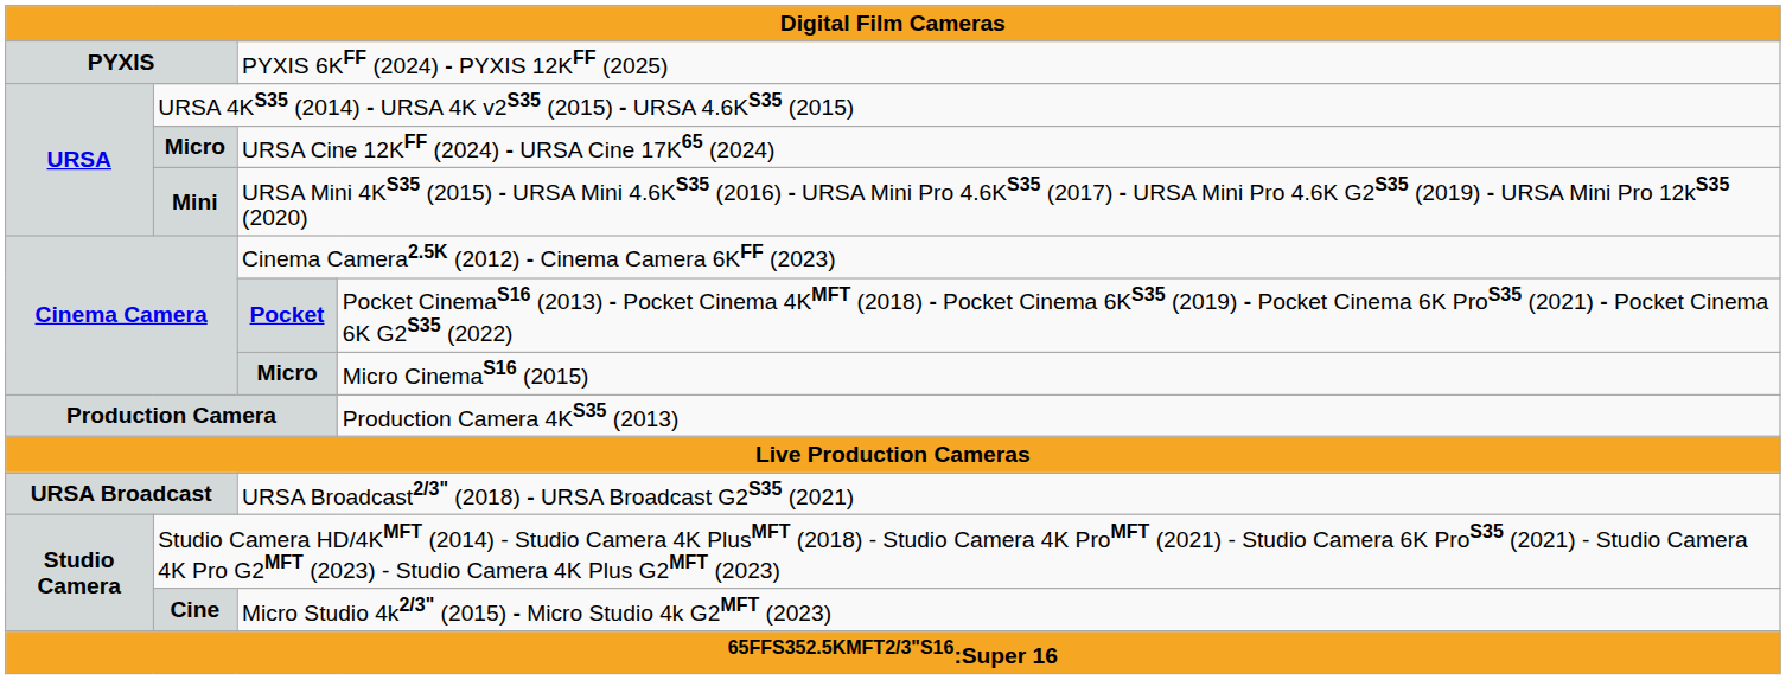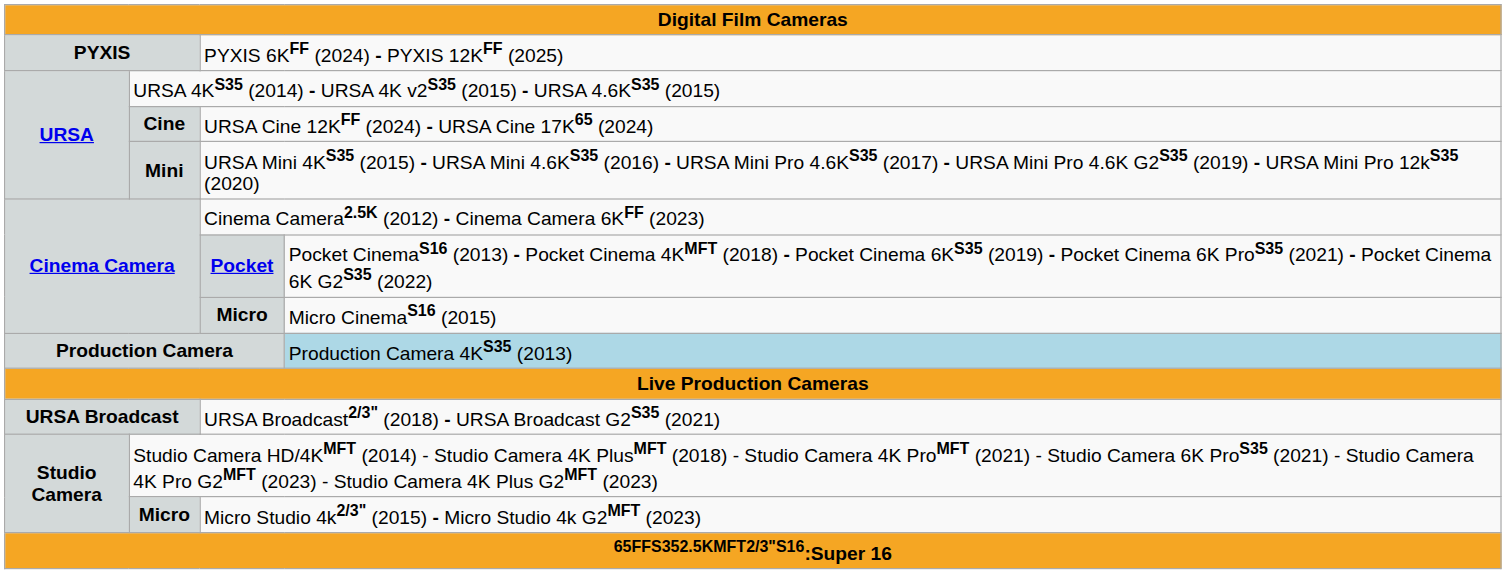 <table class="wikitable">
 <tr>
 <th style="background-color:#f5a623;" colspan="5"><strong>Digital Film Cameras</strong></th>
 </tr>
 <tr>
 <th style="background-color:#d3d9d9;" colspan="2"><strong>PYXIS</strong></th>
 <td colspan="3">PYXIS 6K<sup><strong>FF</strong></sup> (2024) <strong>-</strong> PYXIS 12K<sup><strong>FF</strong></sup> (2025)</td>
 </tr>
 <tr>
 <th style="background-color:#d3d9d9;" rowspan="3"><a href='#'>URSA</a></th>
 <td colspan="4">URSA 4K<strong><sup>S35</sup></strong> (2014) <strong>-</strong> URSA 4K v2<strong><sup>S35</sup></strong> (2015) <strong>-</strong> URSA 4.6K<strong><sup>S35</sup></strong> (2015)</td>
 </tr>
 <tr>
-<th style="background-color:#d3d9d9;">Micro</th>
+<th style="background-color:#d3d9d9;">Cine</th>
 <td colspan="3">URSA Cine 12K<sup><strong>FF</strong></sup> (2024) <strong>-</strong> URSA Cine 17K<sup><strong>65</strong></sup> (2024)</td>
 </tr>
 <tr>
 <th style="background-color:#d3d9d9;">Mini</th>
 <td colspan="3">URSA Mini 4K<strong><sup>S35</sup></strong> (2015) <strong>-</strong> URSA Mini 4.6K<strong><sup>S35</sup></strong> (2016) <strong>-</strong> URSA Mini Pro 4.6K<strong><sup>S35</sup></strong> (2017) <strong>-</strong> URSA Mini Pro 4.6K G2<strong><sup>S35</sup></strong> (2019) <strong>-</strong> URSA Mini Pro 12k<strong><sup>S35</sup></strong> (2020)</td>
 </tr>
 <tr>
 <th style="background-color:#d3d9d9;" colspan="3" rowspan="3"><a href='#'>Cinema Camera</a></th>
 <td colspan="2">Cinema Camera<sup><strong>2.5K</strong></sup> (2012) <strong>-</strong> Cinema Camera 6K<sup><strong>FF</strong></sup> (2023)</td>
 </tr>
 <tr>
 <th style="background-color:#d3d9d9;"><a href='#'>Pocket</a></th>
 <td>Pocket Cinema<sup><strong>S16</strong></sup> (2013) <strong>-</strong> Pocket Cinema 4K<sup><strong>MFT</strong></sup> (2018) <strong>-</strong> Pocket Cinema 6K<sup><strong>S35</strong></sup> (2019) <strong>-</strong> Pocket Cinema 6K Pro<sup><strong>S35</strong></sup> (2021) <strong>-</strong> Pocket Cinema 6K G2<sup><strong>S35</strong></sup> (2022)</td>
 </tr>
 <tr>
 <th style="background-color:#d3d9d9;">Micro</th>
 <td>Micro Cinema<sup><strong>S16</strong></sup> (2015)</td>
 </tr>
 <tr>
 <th style="background-color:#d3d9d9;" colspan="4"><strong>Production Camera</strong></th>
-<td>Production Camera 4K<sup><strong>S35</strong></sup> (2013)</td>
+<td style="background: lightblue;">Production Camera 4K<sup><strong>S35</strong></sup> (2013)</td>
 </tr>
 <tr>
 <th style="background-color:#f5a623;" colspan="5"><strong>Live Production Cameras</strong></th>
 </tr>
 <tr>
 <th style="background-color:#d3d9d9;" colspan="2">URSA Broadcast</th>
 <td colspan="3">URSA Broadcast<strong><sup>2/3"</sup></strong> (2018) <strong>-</strong> URSA Broadcast G2<strong><sup>S35</sup></strong> (2021)</td>
 </tr>
 <tr>
 <th style="background-color:#d3d9d9;" rowspan="2">Studio Camera</th>
 <td colspan="4">Studio Camera HD/4K<sup><strong>MFT</strong></sup> (2014) - Studio Camera 4K Plus<sup><strong>MFT</strong></sup> (2018) - Studio Camera 4K Pro<sup><strong>MFT</strong></sup> (2021) - Studio Camera 6K Pro<sup><strong>S35</strong></sup> (2021) - Studio Camera 4K Pro G2<sup><strong>MFT</strong></sup> (2023) - Studio Camera 4K Plus G2<sup><strong>MFT</strong></sup> (2023)</td>
 </tr>
 <tr>
-<th style="background-color:#d3d9d9;">Cine</th>
+<th style="background-color:#d3d9d9;">Micro</th>
 <td colspan="3">Micro Studio 4k<strong><sup>2/3"</sup></strong> (2015) <strong>-</strong> Micro Studio 4k G2<sup><strong>MFT</strong></sup> (2023)</td>
 </tr>
 <tr>
 <th style="background-color:#f5a623;" colspan="5"><strong><sup>65</sup><sup>FF</sup><sup>S35</sup><sup>2.5K</sup><sup>MFT</sup><sup>2/3"</sup><sup>S16</sup>:Super 16</strong></th>
 </tr>
 </table>
